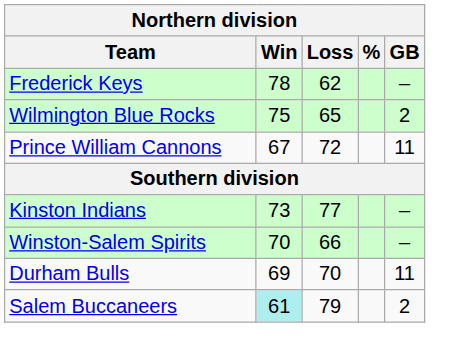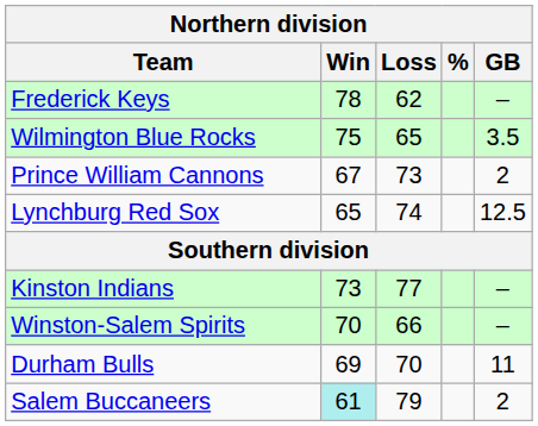 <table class="wikitable">
 <tr>
 <th colspan="5">Northern division</th>
 </tr>
 <tr>
 <th width="60%">Team</th>
 <th>Win</th>
 <th>Loss</th>
 <th>%</th>
 <th>GB</th>
 </tr>
 <tr align=center bgcolor=ccffcc>
 <td align=left><a href='#'>Frederick Keys</a></td>
 <td>78</td>
 <td>62</td>
 <td></td>
 <td>–</td>
 </tr>
 <tr align=center bgcolor=ccffcc>
 <td align=left><a href='#'>Wilmington Blue Rocks</a></td>
 <td>75</td>
 <td>65</td>
 <td></td>
-<td>2</td>
+<td>3.5</td>
 </tr>
 <tr align=center>
 <td align=left><a href='#'>Prince William Cannons</a></td>
 <td>67</td>
-<td>72</td>
+<td>73</td>
 <td></td>
-<td>11</td>
+<td>2</td>
+</tr>
+<tr align=center>
+<td align=left><a href='#'>Lynchburg Red Sox</a></td>
+<td>65</td>
+<td>74</td>
+<td></td>
+<td>12.5</td>
 </tr>
 <tr>
 <th colspan="5">Southern division</th>
 </tr>
 <tr align=center bgcolor=ccffcc>
 <td align=left><a href='#'>Kinston Indians</a></td>
 <td>73</td>
 <td>77</td>
 <td></td>
 <td>–</td>
 </tr>
 <tr align=center bgcolor=ccffcc>
 <td align=left><a href='#'>Winston-Salem Spirits</a></td>
 <td>70</td>
 <td>66</td>
 <td></td>
 <td>–</td>
 </tr>
 <tr align=center>
 <td align=left><a href='#'>Durham Bulls</a></td>
 <td>69</td>
 <td>70</td>
 <td></td>
 <td>11</td>
 </tr>
 <tr align=center>
 <td align=left><a href='#'>Salem Buccaneers</a></td>
 <td style="background: paleturquoise;">61</td>
 <td>79</td>
 <td></td>
 <td>2</td>
 </tr>
 </table>
